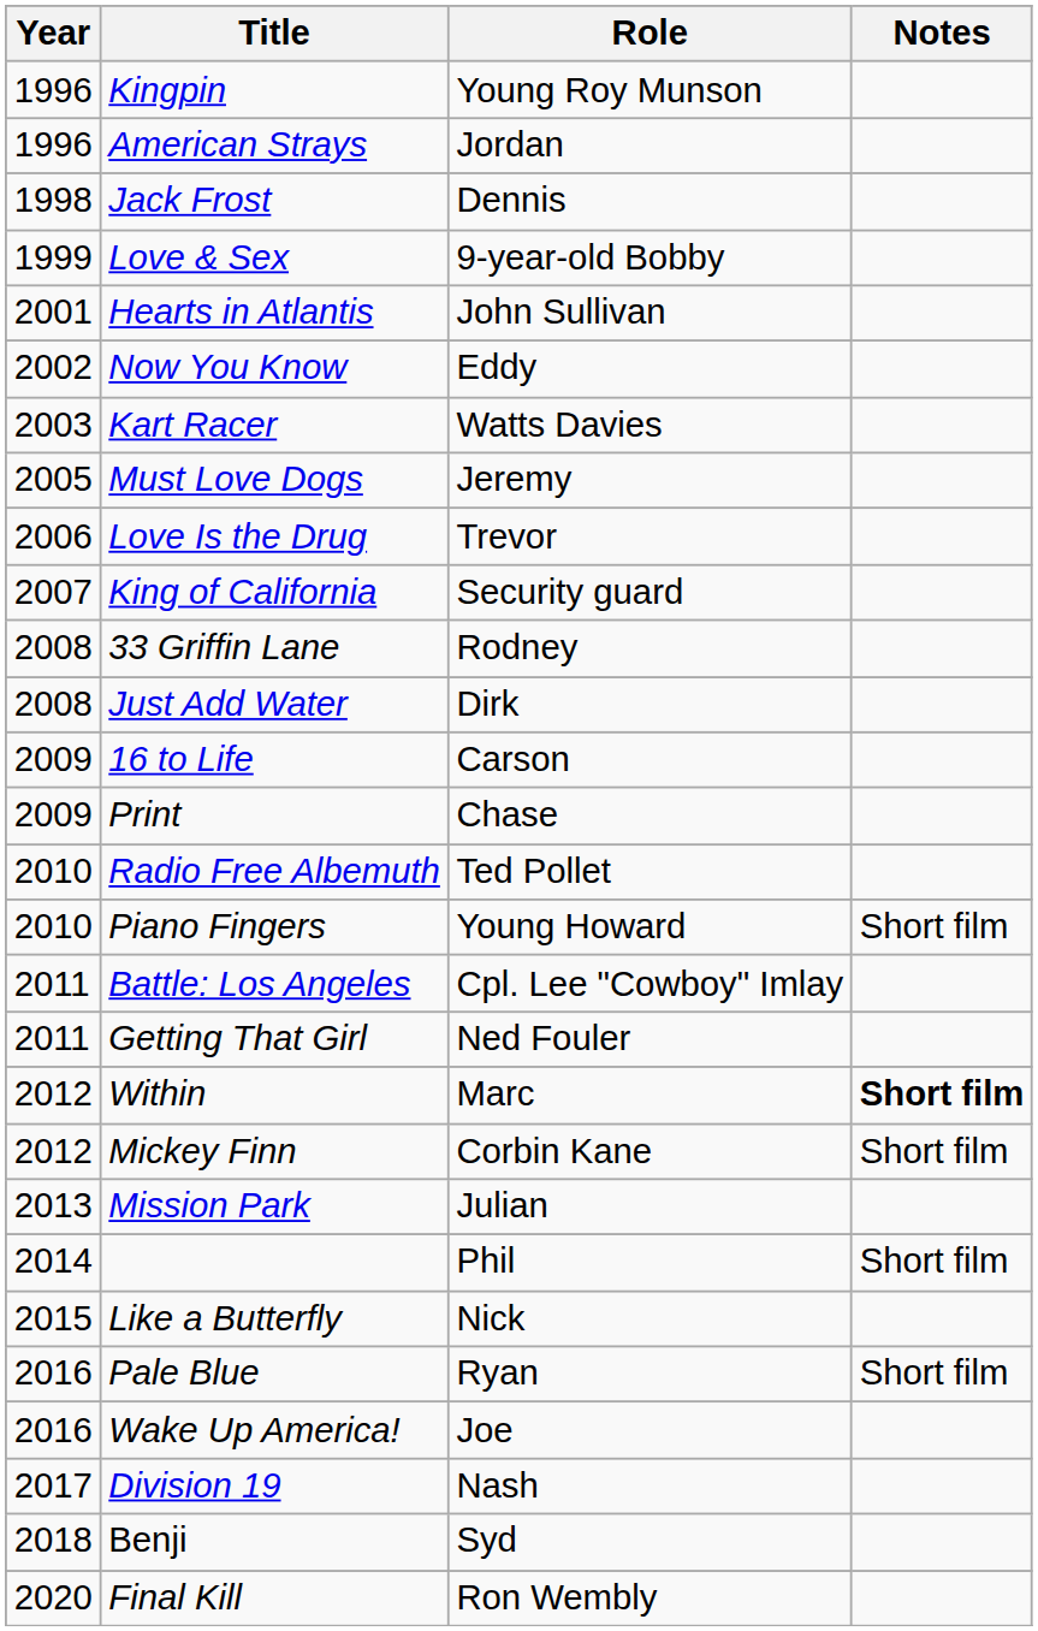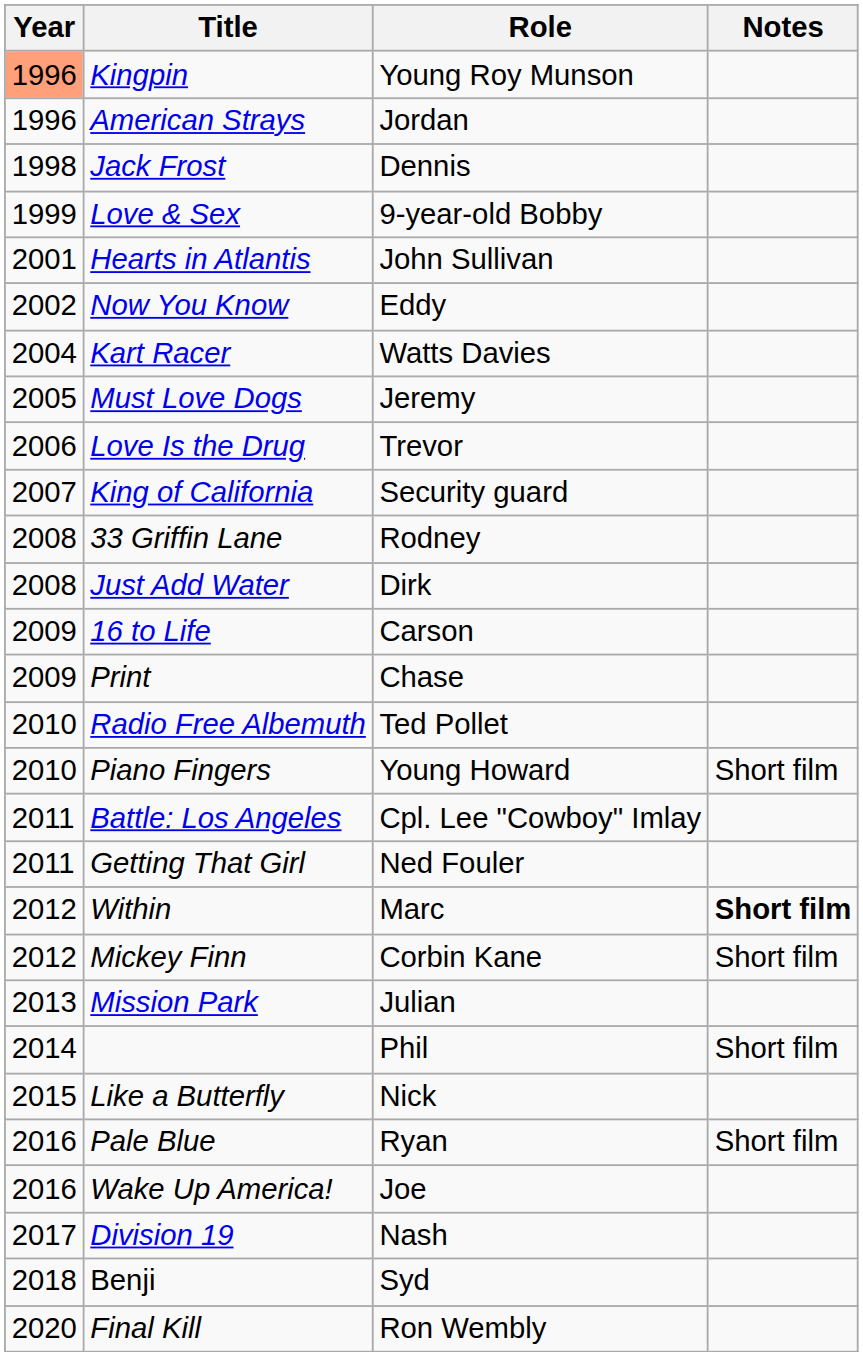 <table class="wikitable sortable">
 <tr>
 <th>Year</th>
 <th>Title</th>
 <th>Role</th>
 <th class="unsortable">Notes</th>
 </tr>
 <tr>
-<td>1996</td>
+<td style="background: lightsalmon;">1996</td>
 <td><em><a href='#'>Kingpin</a></em></td>
 <td>Young Roy Munson</td>
 <td></td>
 </tr>
 <tr>
 <td>1996</td>
 <td><em><a href='#'>American Strays</a></em></td>
 <td>Jordan</td>
 <td></td>
 </tr>
 <tr>
 <td>1998</td>
 <td><em><a href='#'>Jack Frost</a></em></td>
 <td>Dennis</td>
 <td></td>
 </tr>
 <tr>
 <td>1999</td>
 <td><em><a href='#'>Love & Sex</a></em></td>
 <td>9-year-old Bobby</td>
 <td></td>
 </tr>
 <tr>
 <td>2001</td>
 <td><em><a href='#'>Hearts in Atlantis</a></em></td>
 <td>John Sullivan</td>
 <td></td>
 </tr>
 <tr>
 <td>2002</td>
 <td><em><a href='#'>Now You Know</a></em></td>
 <td>Eddy</td>
 <td></td>
 </tr>
 <tr>
-<td>2003</td>
+<td>2004</td>
 <td><em><a href='#'>Kart Racer</a></em></td>
 <td>Watts Davies</td>
 <td></td>
 </tr>
 <tr>
 <td>2005</td>
 <td><em><a href='#'>Must Love Dogs</a></em></td>
 <td>Jeremy</td>
 <td></td>
 </tr>
 <tr>
 <td>2006</td>
 <td><em><a href='#'>Love Is the Drug</a></em></td>
 <td>Trevor</td>
 <td></td>
 </tr>
 <tr>
 <td>2007</td>
 <td><em><a href='#'>King of California</a></em></td>
 <td>Security guard</td>
 <td></td>
 </tr>
 <tr>
 <td>2008</td>
 <td><em>33 Griffin Lane</em></td>
 <td>Rodney</td>
 <td></td>
 </tr>
 <tr>
 <td>2008</td>
 <td><em><a href='#'>Just Add Water</a></em></td>
 <td>Dirk</td>
 <td></td>
 </tr>
 <tr>
 <td>2009</td>
 <td><em><a href='#'>16 to Life</a></em></td>
 <td>Carson</td>
 <td></td>
 </tr>
 <tr>
 <td>2009</td>
 <td><em>Print</em></td>
 <td>Chase</td>
 <td></td>
 </tr>
 <tr>
 <td>2010</td>
 <td><em><a href='#'>Radio Free Albemuth</a></em></td>
 <td>Ted Pollet</td>
 <td></td>
 </tr>
 <tr>
 <td>2010</td>
 <td><em>Piano Fingers</em></td>
 <td>Young Howard</td>
 <td>Short film</td>
 </tr>
 <tr>
 <td>2011</td>
 <td><em><a href='#'>Battle: Los Angeles</a></em></td>
 <td>Cpl. Lee "Cowboy" Imlay</td>
 <td></td>
 </tr>
 <tr>
 <td>2011</td>
 <td><em>Getting That Girl</em></td>
 <td>Ned Fouler</td>
 <td></td>
 </tr>
 <tr>
 <td>2012</td>
 <td><em>Within</em></td>
 <td>Marc</td>
 <td><strong>Short film</strong></td>
 </tr>
 <tr>
 <td>2012</td>
 <td><em>Mickey Finn</em></td>
 <td>Corbin Kane</td>
 <td>Short film</td>
 </tr>
 <tr>
 <td>2013</td>
 <td><em><a href='#'>Mission Park</a></em></td>
 <td>Julian</td>
 <td></td>
 </tr>
 <tr>
 <td>2014</td>
 <td><em></em></td>
 <td>Phil</td>
 <td>Short film</td>
 </tr>
 <tr>
 <td>2015</td>
 <td><em>Like a Butterfly</em></td>
 <td>Nick</td>
 <td></td>
 </tr>
 <tr>
 <td>2016</td>
 <td><em>Pale Blue</em></td>
 <td>Ryan</td>
 <td>Short film</td>
 </tr>
 <tr>
 <td>2016</td>
 <td><em>Wake Up America!</em></td>
 <td>Joe</td>
 <td></td>
 </tr>
 <tr>
 <td>2017</td>
 <td><em><a href='#'>Division 19</a></em></td>
 <td>Nash</td>
 <td></td>
 </tr>
 <tr>
 <td>2018</td>
 <td>Benji</td>
 <td>Syd</td>
 <td></td>
 </tr>
 <tr>
 <td>2020</td>
 <td><em>Final Kill</em></td>
 <td>Ron Wembly</td>
 <td></td>
 </tr>
 <tr>
 </tr>
 </table>
